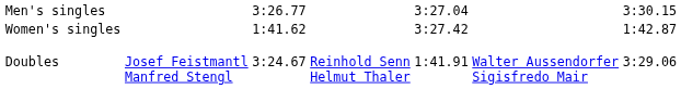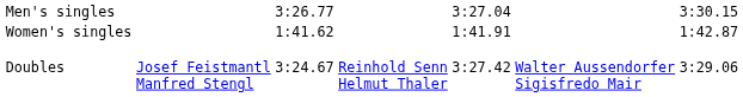 <table>
 <tr>
 <td>Men's singles <br></td>
 <td></td>
 <td>3:26.77</td>
 <td></td>
 <td>3:27.04</td>
 <td></td>
 <td>3:30.15</td>
 </tr>
 <tr>
 <td>Women's singles <br></td>
 <td></td>
 <td>1:41.62</td>
 <td></td>
-<td>3:27.42</td>
+<td>1:41.91</td>
 <td></td>
 <td>1:42.87</td>
 </tr>
 <tr>
 <td>Doubles <br></td>
 <td><br> <a href='#'>Josef Feistmantl</a> <br> <a href='#'>Manfred Stengl</a></td>
 <td>3:24.67</td>
 <td><br> <a href='#'>Reinhold Senn</a> <br> <a href='#'>Helmut Thaler</a></td>
-<td>1:41.91</td>
+<td>3:27.42</td>
 <td><br> <a href='#'>Walter Aussendorfer</a> <br> <a href='#'>Sigisfredo Mair</a></td>
 <td>3:29.06</td>
 </tr>
 </table>
